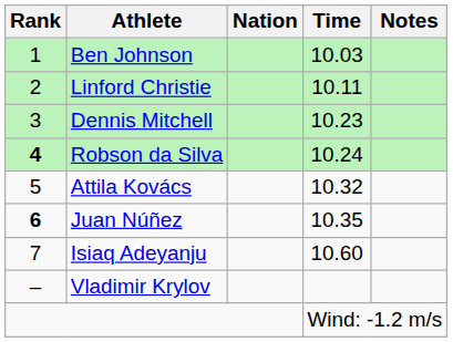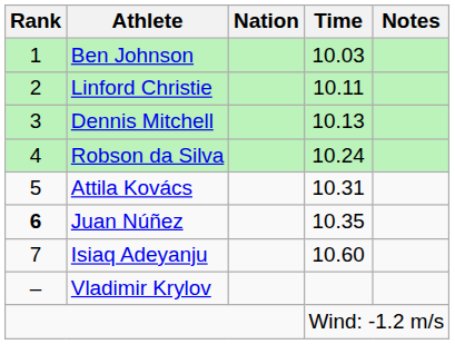 <table class="wikitable sortable" style="text-align:center">
 <tr>
 <th>Rank</th>
 <th>Athlete</th>
 <th>Nation</th>
 <th>Time</th>
 <th>Notes</th>
 </tr>
 <tr style="background:#bbf3bb;">
 <td>1</td>
 <td align=left><a href='#'>Ben Johnson</a></td>
 <td align=left></td>
 <td>10.03</td>
 <td></td>
 </tr>
 <tr style="background:#bbf3bb;">
 <td>2</td>
 <td align=left><a href='#'>Linford Christie</a></td>
 <td align=left></td>
 <td>10.11</td>
 <td></td>
 </tr>
 <tr style="background:#bbf3bb;">
 <td>3</td>
 <td align=left><a href='#'>Dennis Mitchell</a></td>
 <td align=left></td>
-<td>10.23</td>
+<td>10.13</td>
 <td></td>
 </tr>
 <tr style="background:#bbf3bb;">
-<td><strong>4</strong></td>
+<td>4</td>
 <td align=left><a href='#'>Robson da Silva</a></td>
 <td align=left></td>
 <td>10.24</td>
 <td></td>
 </tr>
 <tr>
 <td>5</td>
 <td align=left><a href='#'>Attila Kovács</a></td>
 <td align=left></td>
-<td>10.32</td>
+<td>10.31</td>
 <td></td>
 </tr>
 <tr>
 <td><strong>6</strong></td>
 <td align=left><a href='#'>Juan Núñez</a></td>
 <td align=left></td>
 <td>10.35</td>
 <td></td>
 </tr>
 <tr>
 <td>7</td>
 <td align=left><a href='#'>Isiaq Adeyanju</a></td>
 <td align=left></td>
 <td>10.60</td>
 <td></td>
 </tr>
 <tr>
 <td data-sort-value=8>–</td>
 <td align=left><a href='#'>Vladimir Krylov</a></td>
 <td align=left></td>
 <td></td>
 <td></td>
 </tr>
 <tr class="sortbottom">
 <td colspan=3></td>
 <td colspan="3" style="text-align:left;">Wind: -1.2 m/s</td>
 </tr>
 </table>
